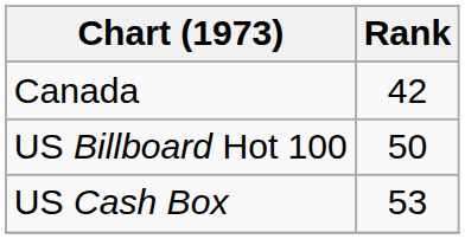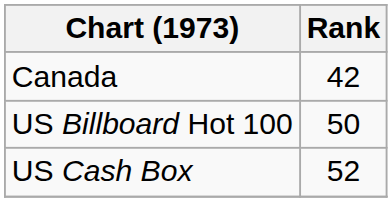 <table class="wikitable">
 <tr>
 <th>Chart (1973)</th>
 <th style="text-align:center;">Rank</th>
 </tr>
 <tr>
 <td>Canada</td>
 <td style="text-align:center;">42</td>
 </tr>
 <tr>
 <td>US <em>Billboard</em> Hot 100</td>
 <td style="text-align:center;">50</td>
 </tr>
 <tr>
 <td>US <em>Cash Box</em></td>
-<td style="text-align:center;">53</td>
+<td style="text-align:center;">52</td>
 </tr>
 <tr>
 </tr>
 </table>
